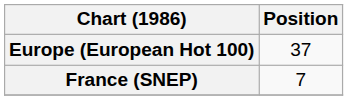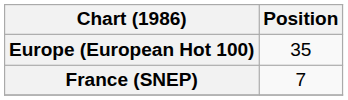 <table class="wikitable sortable plainrowheaders">
 <tr>
 <th>Chart (1986)</th>
 <th>Position</th>
 </tr>
 <tr>
 <th scope="row">Europe (European Hot 100)</th>
-<td style="text-align:center;">37</td>
+<td style="text-align:center;">35</td>
 </tr>
 <tr>
 <th scope="row">France (SNEP)</th>
 <td align="center">7</td>
 </tr>
 <tr>
 </tr>
 </table>
